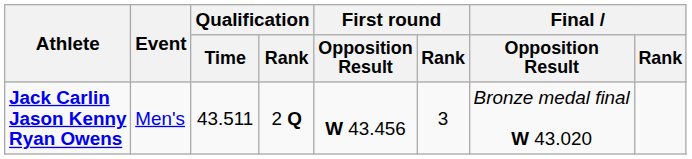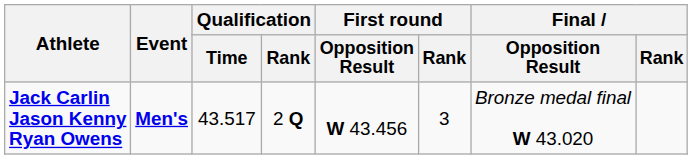 <table class=wikitable style=font-size:90%;text-align:center>
 <tr>
 <th rowspan=2>Athlete</th>
 <th rowspan=2>Event</th>
 <th colspan=2>Qualification</th>
 <th colspan=2>First round</th>
 <th colspan=2>Final / </th>
 </tr>
 <tr style=font-size:95%>
 <th>Time</th>
 <th>Rank</th>
 <th>Opposition<br>Result</th>
 <th>Rank</th>
 <th>Opposition<br>Result</th>
 <th>Rank</th>
 </tr>
 <tr>
 <td align=left><strong><a href='#'>Jack Carlin</a><br><a href='#'>Jason Kenny</a><br><a href='#'>Ryan Owens</a></strong></td>
-<td align=left><a href='#'>Men's</a></td>
-<td>43.511</td>
+<td align=left><strong><a href='#'>Men's</a></strong></td>
+<td>43.517</td>
 <td>2 <strong>Q</strong></td>
 <td><br><strong>W</strong> 43.456</td>
 <td>3 <strong></strong></td>
 <td><em>Bronze medal final</em><br><br><strong>W</strong> 43.020</td>
 <td></td>
 </tr>
 </table>
